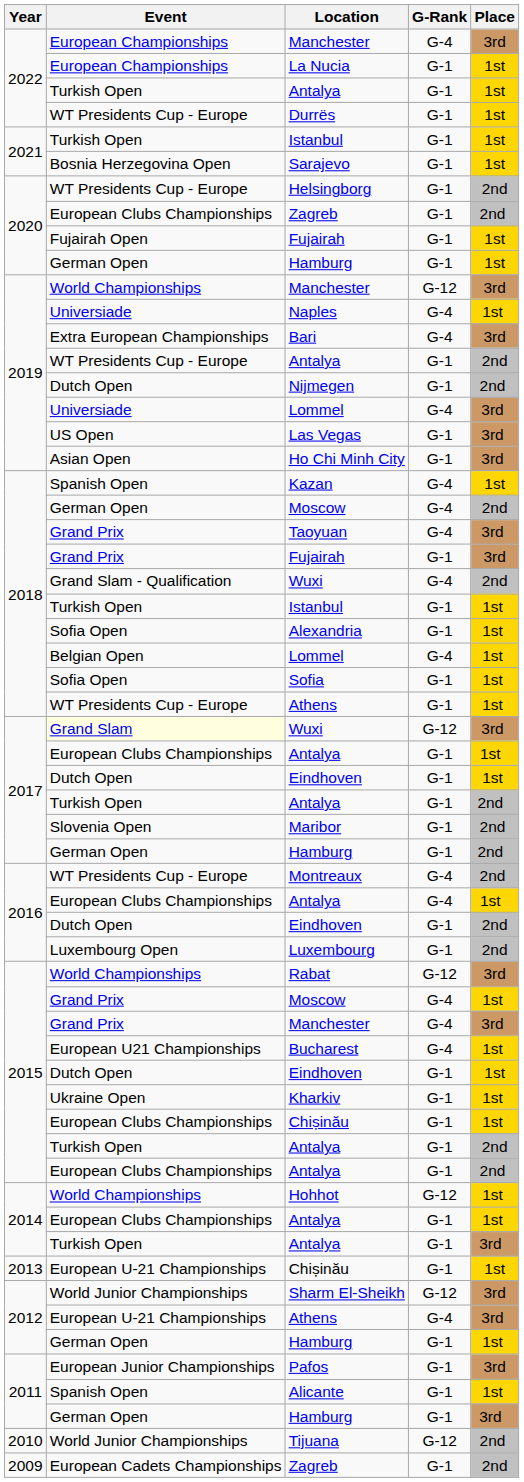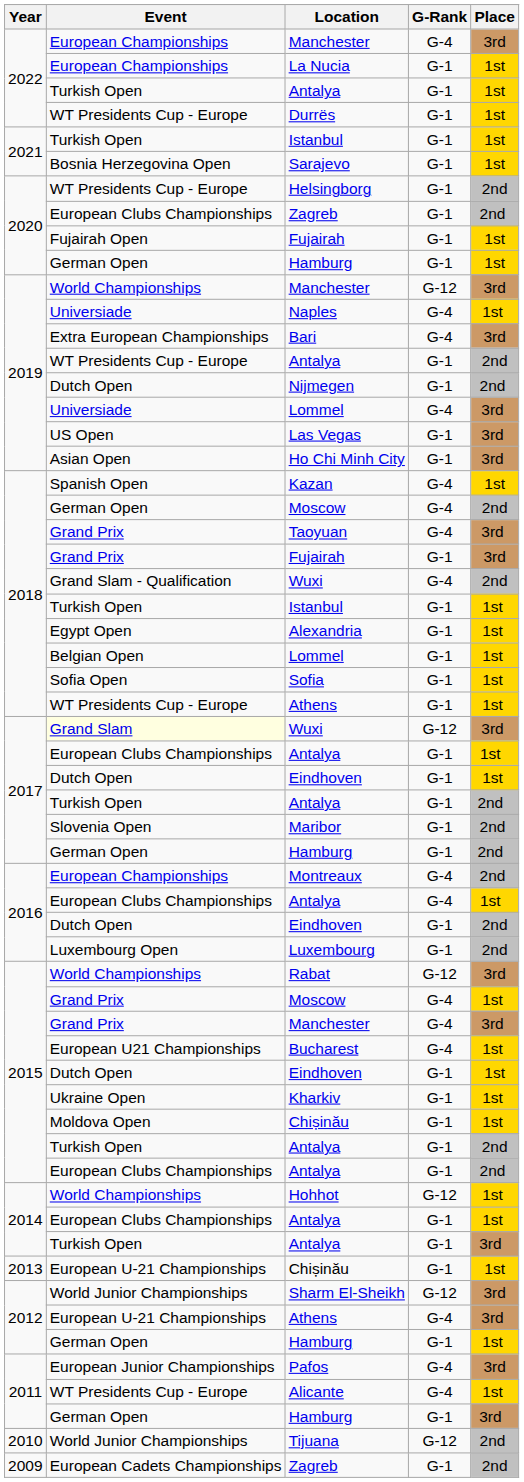 <table class="wikitable" style="text-align:center; font-size:95%;">
 <tr>
 </tr>
 <tr>
 <th align=center>Year</th>
 <th>Event</th>
 <th>Location</th>
 <th>G-Rank</th>
 <th>Place</th>
 </tr>
 <tr>
 <td rowspan="4">2022</td>
 <td align=left><a href='#'>European Championships</a></td>
 <td align=left> <a href='#'>Manchester</a></td>
 <td>G-4</td>
 <td bgcolor="cc9966">3rd</td>
 </tr>
 <tr>
 <td align=left><a href='#'>European Championships</a></td>
 <td align=left> <a href='#'>La Nucia</a></td>
 <td>G-1</td>
 <td align="center" bgcolor="gold">1st</td>
 </tr>
 <tr>
 <td align=left>Turkish Open</td>
 <td align=left> <a href='#'>Antalya</a></td>
 <td>G-1</td>
 <td align="center" bgcolor="gold">1st</td>
 </tr>
 <tr>
 <td align=left>WT Presidents Cup - Europe</td>
 <td align=left> <a href='#'>Durrës</a></td>
 <td>G-1</td>
 <td align="center" bgcolor="gold">1st</td>
 </tr>
 <tr>
 <td rowspan="2">2021</td>
 <td align=left>Turkish Open</td>
 <td align=left> <a href='#'>Istanbul</a></td>
 <td>G-1</td>
 <td align="center" bgcolor="gold">1st</td>
 </tr>
 <tr>
 <td align=left>Bosnia Herzegovina Open</td>
 <td align=left> <a href='#'>Sarajevo</a></td>
 <td>G-1</td>
 <td align="center" bgcolor="gold">1st</td>
 </tr>
 <tr>
 <td rowspan="4">2020</td>
 <td align=left>WT Presidents Cup - Europe</td>
 <td align=left> <a href='#'>Helsingborg</a></td>
 <td>G-1</td>
 <td align="center" bgcolor="silver">2nd</td>
 </tr>
 <tr>
 <td align=left>European Clubs Championships</td>
 <td align=left> <a href='#'>Zagreb</a></td>
 <td>G-1</td>
 <td align="center" bgcolor="silver">2nd </td>
 </tr>
 <tr>
 <td align=left>Fujairah Open</td>
 <td align=left> <a href='#'>Fujairah</a></td>
 <td>G-1</td>
 <td align="center" bgcolor="gold">1st</td>
 </tr>
 <tr>
 <td align=left>German Open</td>
 <td align=left> <a href='#'>Hamburg</a></td>
 <td>G-1</td>
 <td align="center" bgcolor="gold">1st</td>
 </tr>
 <tr>
 <td rowspan="8">2019</td>
 <td align=left><a href='#'>World Championships</a></td>
 <td align=left> <a href='#'>Manchester</a></td>
 <td>G-12</td>
 <td bgcolor="cc9966">3rd</td>
 </tr>
 <tr>
 <td align=left><a href='#'>Universiade</a></td>
 <td align=left> <a href='#'>Naples</a></td>
 <td>G-4</td>
 <td align="center" bgcolor="gold">1st </td>
 </tr>
 <tr>
 <td align=left>Extra European Championships</td>
 <td align=left> <a href='#'>Bari</a></td>
 <td>G-4</td>
 <td bgcolor="cc9966">3rd</td>
 </tr>
 <tr>
 <td align=left>WT Presidents Cup - Europe</td>
 <td align=left> <a href='#'>Antalya</a></td>
 <td>G-1</td>
 <td align="center" bgcolor="silver">2nd</td>
 </tr>
 <tr>
 <td align=left>Dutch Open</td>
 <td align=left> <a href='#'>Nijmegen</a></td>
 <td>G-1</td>
 <td align="center" bgcolor="silver">2nd </td>
 </tr>
 <tr>
 <td align=left><a href='#'>Universiade</a></td>
 <td align=left> <a href='#'>Lommel</a></td>
 <td>G-4</td>
 <td bgcolor="cc9966">3rd </td>
 </tr>
 <tr>
 <td align=left>US Open</td>
 <td align=left> <a href='#'>Las Vegas</a></td>
 <td>G-1</td>
 <td bgcolor="cc9966">3rd </td>
 </tr>
 <tr>
 <td align=left>Asian Open</td>
 <td align=left> <a href='#'>Ho Chi Minh City</a></td>
 <td>G-1</td>
 <td bgcolor="cc9966">3rd </td>
 </tr>
 <tr>
 <td rowspan="10">2018</td>
 <td align=left>Spanish Open</td>
 <td align=left> <a href='#'>Kazan</a></td>
 <td>G-4</td>
 <td align="center" bgcolor="gold">1st</td>
 </tr>
 <tr>
 <td align=left>German Open</td>
 <td align=left> <a href='#'>Moscow</a></td>
 <td>G-4</td>
 <td align="center" bgcolor="silver">2nd</td>
 </tr>
 <tr>
 <td align=left><a href='#'>Grand Prix</a></td>
 <td align=left> <a href='#'>Taoyuan</a></td>
 <td>G-4</td>
 <td bgcolor="cc9966">3rd </td>
 </tr>
 <tr>
 <td align=left><a href='#'>Grand Prix</a></td>
 <td align=left> <a href='#'>Fujairah</a></td>
 <td>G-1</td>
 <td bgcolor="cc9966">3rd</td>
 </tr>
 <tr>
 <td align=left>Grand Slam - Qualification</td>
 <td align=left> <a href='#'>Wuxi</a></td>
 <td>G-4</td>
 <td align="center" bgcolor="silver">2nd</td>
 </tr>
 <tr>
 <td align=left>Turkish Open</td>
 <td align=left> <a href='#'>Istanbul</a></td>
 <td>G-1</td>
 <td align="center" bgcolor="gold">1st </td>
 </tr>
 <tr>
-<td align=left>Sofia Open</td>
+<td align=left>Egypt Open</td>
 <td align=left> <a href='#'>Alexandria</a></td>
 <td>G-1</td>
 <td align="center" bgcolor="gold">1st </td>
 </tr>
 <tr>
 <td align=left>Belgian Open</td>
 <td align=left> <a href='#'>Lommel</a></td>
-<td>G-4</td>
+<td>G-1</td>
 <td align="center" bgcolor="gold">1st </td>
 </tr>
 <tr>
 <td align=left>Sofia Open</td>
 <td align=left> <a href='#'>Sofia</a></td>
 <td>G-1</td>
 <td align="center" bgcolor="gold">1st </td>
 </tr>
 <tr>
 <td align=left>WT Presidents Cup - Europe</td>
 <td align=left> <a href='#'>Athens</a></td>
 <td>G-1</td>
 <td align="center" bgcolor="gold">1st </td>
 </tr>
 <tr>
 <td rowspan="6">2017</td>
 <td align=left style="background: lightyellow;"><a href='#'>Grand Slam</a></td>
 <td align=left> <a href='#'>Wuxi</a></td>
 <td>G-12</td>
 <td bgcolor="cc9966">3rd </td>
 </tr>
 <tr>
 <td align=left>European Clubs Championships</td>
 <td align=left> <a href='#'>Antalya</a></td>
 <td>G-1</td>
 <td align="center" bgcolor="gold">1st  </td>
 </tr>
 <tr>
 <td align=left>Dutch Open</td>
 <td align=left> <a href='#'>Eindhoven</a></td>
 <td>G-1</td>
 <td align="center" bgcolor="gold">1st </td>
 </tr>
 <tr>
 <td align=left>Turkish Open</td>
 <td align=left> <a href='#'>Antalya</a></td>
 <td>G-1</td>
 <td align="center" bgcolor="silver">2nd  </td>
 </tr>
 <tr>
 <td align=left>Slovenia Open</td>
 <td align=left> <a href='#'>Maribor</a></td>
 <td>G-1</td>
 <td align="center" bgcolor="silver">2nd </td>
 </tr>
 <tr>
 <td align=left>German Open</td>
 <td align=left> <a href='#'>Hamburg</a></td>
 <td>G-1</td>
 <td align="center" bgcolor="silver">2nd  </td>
 </tr>
 <tr>
 <td rowspan="4">2016</td>
-<td align=left>WT Presidents Cup - Europe</td>
+<td align=left><a href='#'>European Championships</a></td>
 <td align=left> <a href='#'>Montreaux</a></td>
 <td>G-4</td>
 <td align="center" bgcolor="silver">2nd </td>
 </tr>
 <tr>
 <td align=left>European Clubs Championships</td>
 <td align=left> <a href='#'>Antalya</a></td>
 <td>G-4</td>
 <td align="center" bgcolor="gold">1st  </td>
 </tr>
 <tr>
 <td align=left>Dutch Open</td>
 <td align=left> <a href='#'>Eindhoven</a></td>
 <td>G-1</td>
 <td align="center" bgcolor="silver">2nd</td>
 </tr>
 <tr>
 <td align=left>Luxembourg Open</td>
 <td align=left> <a href='#'>Luxembourg</a></td>
 <td>G-1</td>
 <td align="center" bgcolor="silver">2nd</td>
 </tr>
 <tr>
 <td rowspan="9">2015</td>
 <td align=left><a href='#'>World Championships</a></td>
 <td align=left> <a href='#'>Rabat</a></td>
 <td>G-12</td>
 <td bgcolor="cc9966">3rd</td>
 </tr>
 <tr>
 <td align=left><a href='#'>Grand Prix</a></td>
 <td align=left> <a href='#'>Moscow</a></td>
 <td>G-4</td>
 <td align="center" bgcolor="gold">1st </td>
 </tr>
 <tr>
 <td align=left><a href='#'>Grand Prix</a></td>
 <td align=left> <a href='#'>Manchester</a></td>
 <td>G-4</td>
 <td bgcolor="cc9966">3rd </td>
 </tr>
 <tr>
 <td align=left>European U21 Championships</td>
 <td align=left> <a href='#'>Bucharest</a></td>
 <td>G-4</td>
 <td align="center" bgcolor="gold">1st </td>
 </tr>
 <tr>
 <td align=left>Dutch Open</td>
 <td align=left> <a href='#'>Eindhoven</a></td>
 <td>G-1</td>
 <td align="center" bgcolor="gold">1st</td>
 </tr>
 <tr>
 <td align=left>Ukraine Open</td>
 <td align=left> <a href='#'>Kharkiv</a></td>
 <td>G-1</td>
 <td align="center" bgcolor="gold">1st </td>
 </tr>
 <tr>
-<td align=left>European Clubs Championships</td>
+<td align=left>Moldova Open</td>
 <td align=left> <a href='#'>Chișinău</a></td>
 <td>G-1</td>
 <td align="center" bgcolor="gold">1st </td>
 </tr>
 <tr>
 <td align=left>Turkish Open</td>
 <td align=left> <a href='#'>Antalya</a></td>
 <td>G-1</td>
 <td align="center" bgcolor="silver">2nd</td>
 </tr>
 <tr>
 <td align=left>European Clubs Championships</td>
 <td align=left> <a href='#'>Antalya</a></td>
 <td>G-1</td>
 <td align="center" bgcolor="silver">2nd </td>
 </tr>
 <tr>
 <td rowspan="3">2014</td>
 <td align=left><a href='#'>World Championships</a></td>
 <td align=left> <a href='#'>Hohhot</a></td>
 <td>G-12</td>
 <td align="center" bgcolor="gold">1st </td>
 </tr>
 <tr>
 <td align=left>European Clubs Championships</td>
 <td align=left> <a href='#'>Antalya</a></td>
 <td>G-1</td>
 <td bgcolor="gold">1st </td>
 </tr>
 <tr>
 <td align=left>Turkish Open</td>
 <td align=left> <a href='#'>Antalya</a></td>
 <td>G-1</td>
 <td bgcolor="cc9966">3rd  </td>
 </tr>
 <tr>
 <td>2013</td>
 <td align=left>European U-21 Championships</td>
 <td align=left> Chișinău</td>
 <td>G-1</td>
 <td bgcolor="gold">1st</td>
 </tr>
 <tr>
 <td rowspan="3">2012</td>
 <td align=left>World Junior Championships</td>
 <td align=left> <a href='#'>Sharm El-Sheikh</a></td>
 <td>G-12</td>
 <td bgcolor="cc9966">3rd</td>
 </tr>
 <tr>
 <td align=left>European U-21 Championships</td>
 <td align=left> <a href='#'>Athens</a></td>
 <td>G-4</td>
 <td bgcolor="cc9966">3rd </td>
 </tr>
 <tr>
 <td align=left>German Open</td>
 <td align=left> <a href='#'>Hamburg</a></td>
 <td>G-1</td>
 <td bgcolor="gold">1st </td>
 </tr>
 <tr>
 <td rowspan="3">2011</td>
 <td align=left>European Junior Championships</td>
 <td align=left> <a href='#'>Pafos</a></td>
-<td>G-1</td>
+<td>G-4</td>
 <td bgcolor="cc9966">3rd</td>
 </tr>
 <tr>
-<td align=left>Spanish Open</td>
+<td align=left>WT Presidents Cup - Europe</td>
 <td align=left> <a href='#'>Alicante</a></td>
-<td>G-1</td>
+<td>G-4</td>
 <td bgcolor="gold">1st </td>
 </tr>
 <tr>
 <td align=left>German Open</td>
 <td align=left> <a href='#'>Hamburg</a></td>
 <td>G-1</td>
 <td bgcolor="cc9966">3rd  </td>
 </tr>
 <tr>
 <td>2010</td>
 <td align=left>World Junior Championships</td>
 <td align=left> <a href='#'>Tijuana</a></td>
 <td>G-12</td>
 <td bgcolor="silver">2nd </td>
 </tr>
 <tr>
 <td>2009</td>
 <td align=left>European Cadets Championships</td>
 <td align=left> <a href='#'>Zagreb</a></td>
 <td>G-1</td>
 <td bgcolor="silver">2nd</td>
 </tr>
 </table>
